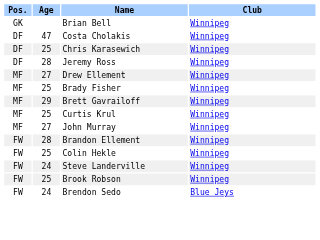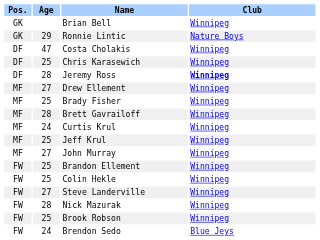 <table border="0" cellspacing="2" cellpadding="2">
 <tr bgcolor=AAD0FF>
 <th width=40>Pos.</th>
 <th width=40>Age</th>
 <th width=200>Name</th>
 <th width=200>Club</th>
 </tr>
 <tr>
 <td align=center>GK</td>
 <td align=center></td>
 <td>Brian Bell</td>
 <td> <a href='#'>Winnipeg</a></td>
+</tr>
+<tr bgcolor="#f0f0f0">
+<td align=center>GK</td>
+<td align=center>29</td>
+<td>Ronnie Lintic</td>
+<td> <a href='#'>Nature Boys</a></td>
 </tr>
 <tr>
 <td align=center>DF</td>
 <td align=center>47</td>
 <td>Costa Cholakis</td>
 <td> <a href='#'>Winnipeg</a></td>
 </tr>
 <tr bgcolor="#f0f0f0">
 <td align=center>DF</td>
 <td align=center>25</td>
 <td>Chris Karasewich</td>
 <td> <a href='#'>Winnipeg</a></td>
 </tr>
 <tr>
 <td align=center>DF</td>
 <td align=center>28</td>
 <td>Jeremy Ross</td>
-<td> <a href='#'>Winnipeg</a></td>
+<td><strong> <a href='#'>Winnipeg</a></strong></td>
 </tr>
 <tr bgcolor="#f0f0f0">
 <td align=center>MF</td>
 <td align=center>27</td>
 <td>Drew Ellement</td>
 <td> <a href='#'>Winnipeg</a></td>
 </tr>
 <tr>
 <td align=center>MF</td>
 <td align=center>25</td>
 <td>Brady Fisher</td>
 <td> <a href='#'>Winnipeg</a></td>
 </tr>
 <tr bgcolor="#f0f0f0">
 <td align=center>MF</td>
-<td align=center>29</td>
+<td align=center>28</td>
 <td>Brett Gavrailoff</td>
 <td> <a href='#'>Winnipeg</a></td>
 </tr>
 <tr>
 <td align=center>MF</td>
+<td align=center>24</td>
+<td>Curtis Krul</td>
+<td> <a href='#'>Winnipeg</a></td>
+</tr>
+<tr bgcolor="#f0f0f0">
+<td align=center>MF</td>
 <td align=center>25</td>
-<td>Curtis Krul</td>
+<td>Jeff Krul</td>
 <td> <a href='#'>Winnipeg</a></td>
 </tr>
 <tr>
 <td align=center>MF</td>
 <td align=center>27</td>
 <td>John Murray</td>
 <td> <a href='#'>Winnipeg</a></td>
 </tr>
 <tr bgcolor="#f0f0f0">
 <td align=center>FW</td>
-<td align=center>28</td>
+<td align=center>25</td>
 <td>Brandon Ellement</td>
 <td> <a href='#'>Winnipeg</a></td>
 </tr>
 <tr>
 <td align=center>FW</td>
 <td align=center>25</td>
 <td>Colin Hekle</td>
 <td> <a href='#'>Winnipeg</a></td>
 </tr>
 <tr bgcolor="#f0f0f0">
 <td align=center>FW</td>
-<td align=center>24</td>
+<td align=center>27</td>
 <td>Steve Landerville</td>
+<td> <a href='#'>Winnipeg</a></td>
+</tr>
+<tr>
+<td align=center>FW</td>
+<td align=center>28</td>
+<td>Nick Mazurak</td>
 <td> <a href='#'>Winnipeg</a></td>
 </tr>
 <tr bgcolor="#f0f0f0">
 <td align=center>FW</td>
 <td align=center>25</td>
 <td>Brook Robson</td>
 <td> <a href='#'>Winnipeg</a></td>
 </tr>
 <tr>
 <td align=center>FW</td>
 <td align=center>24</td>
 <td>Brendon Sedo</td>
 <td> <a href='#'>Blue Jeys</a></td>
 </tr>
 </table>
